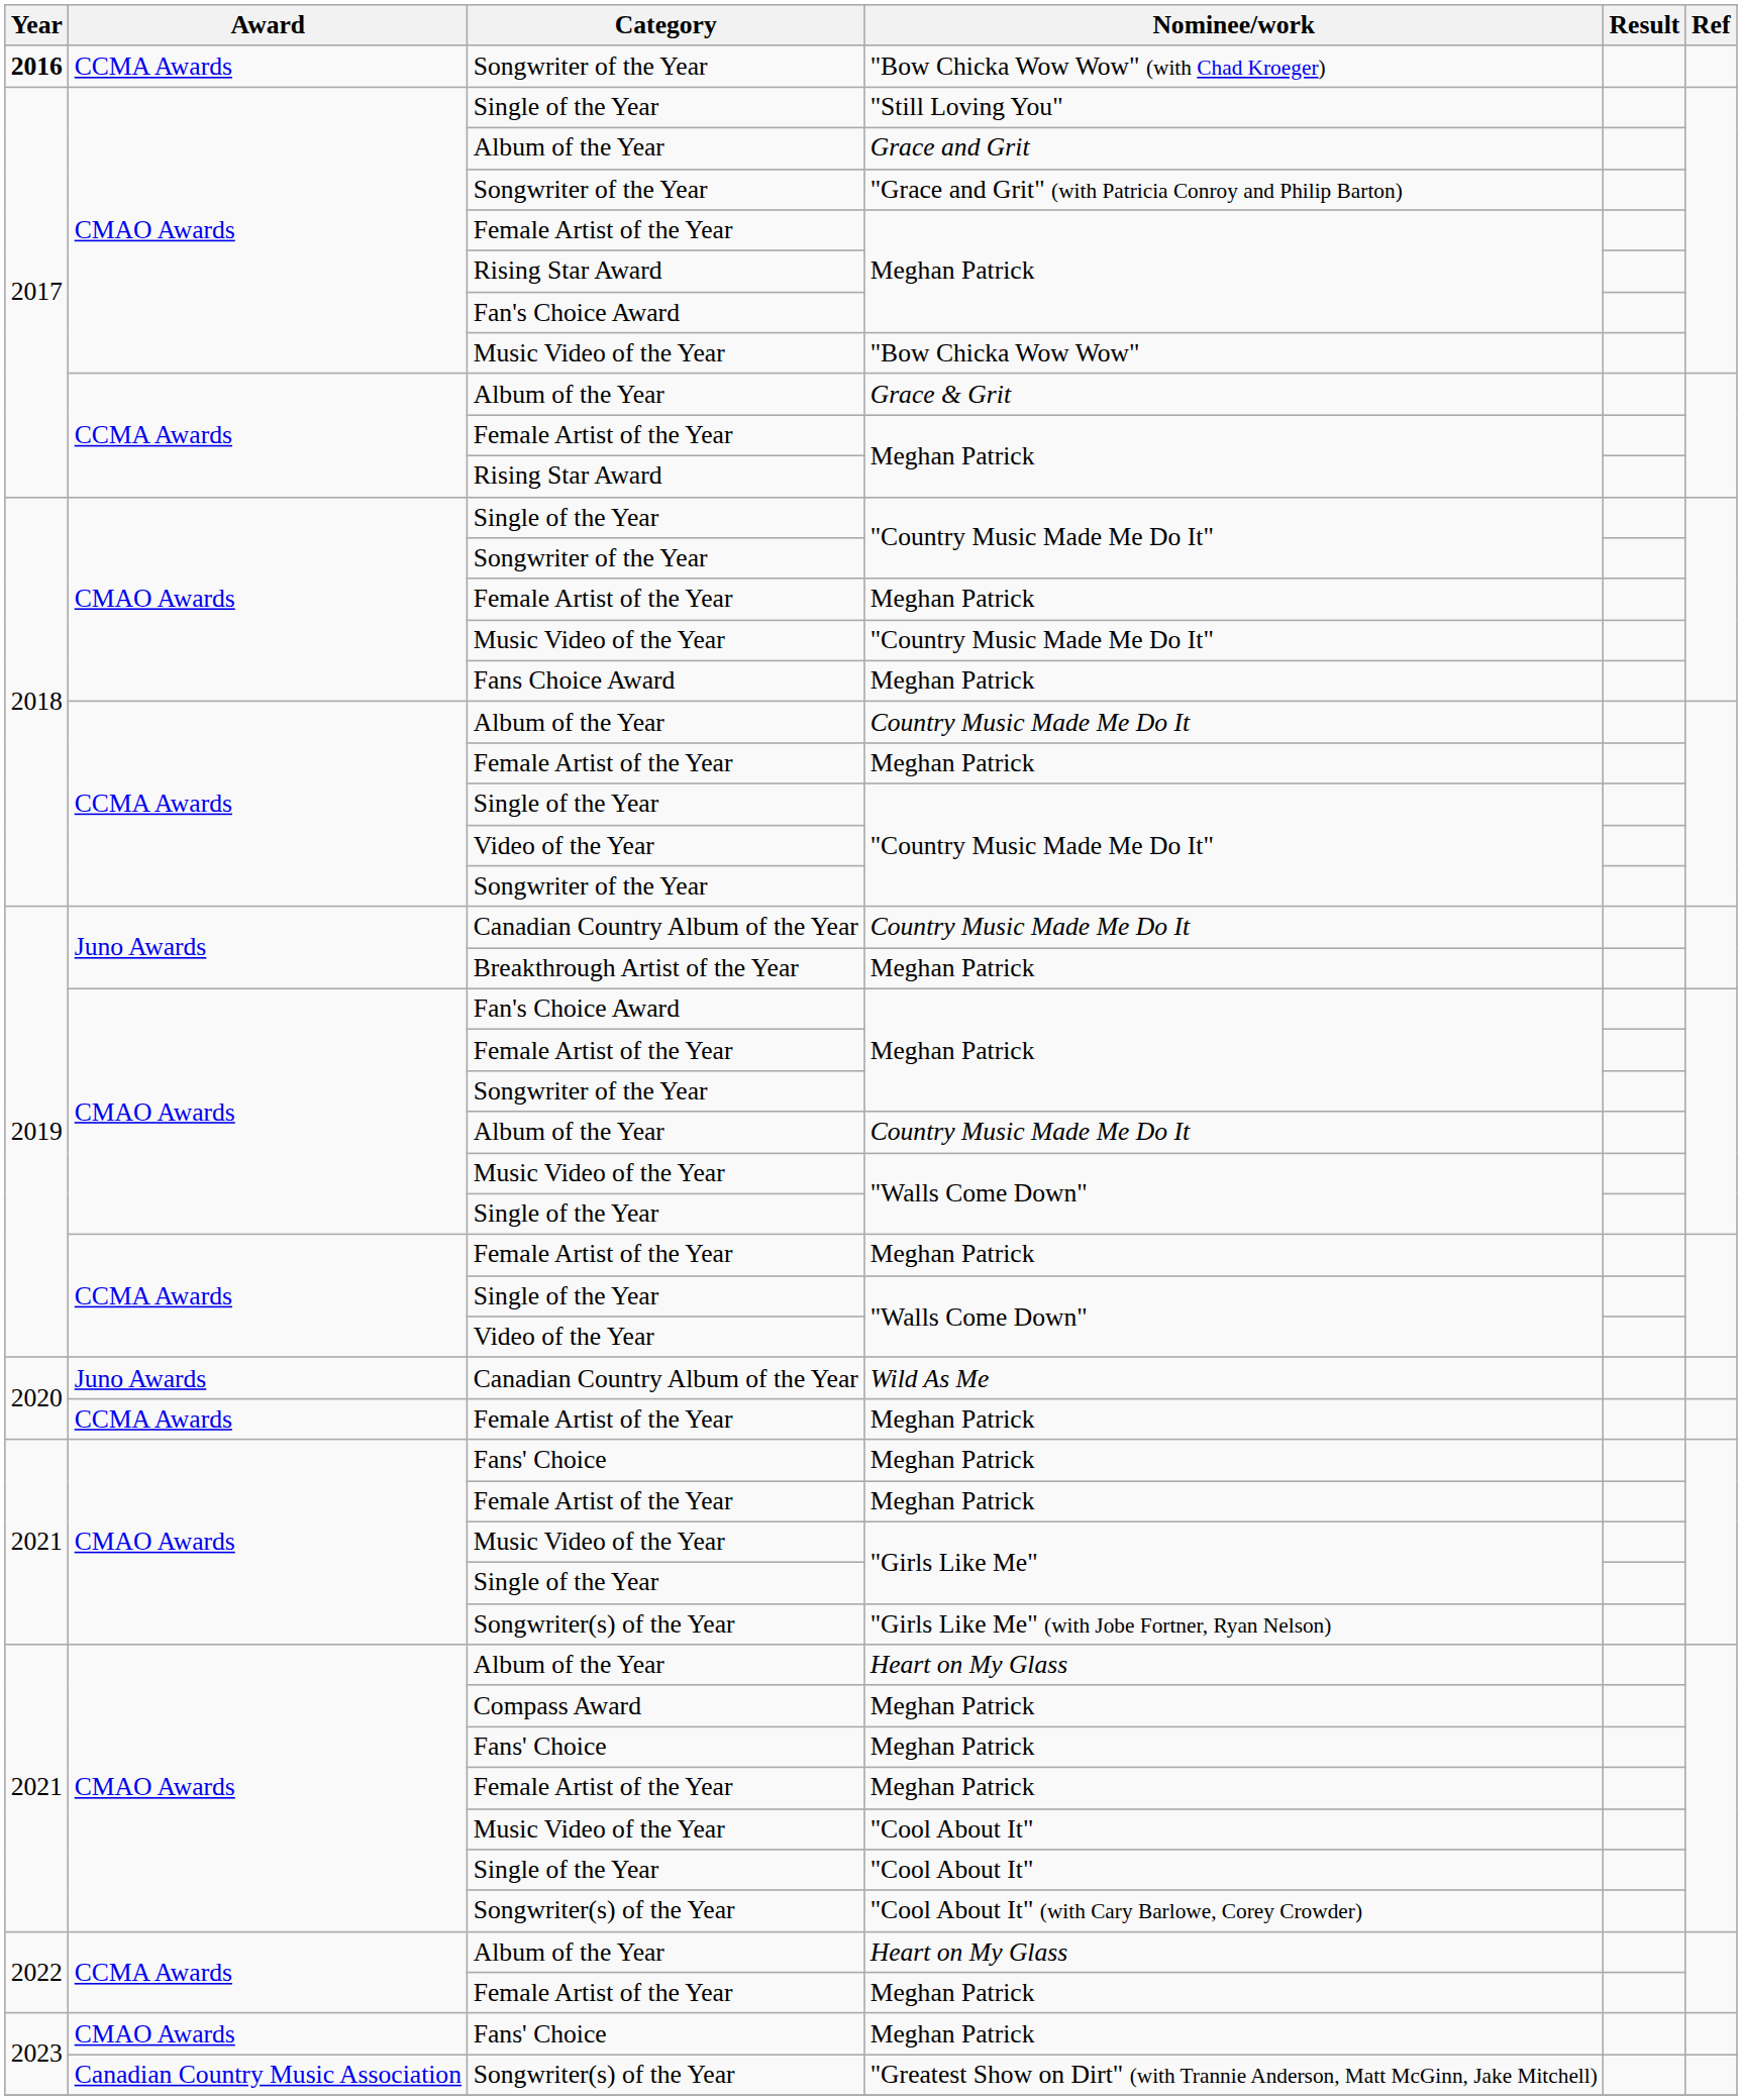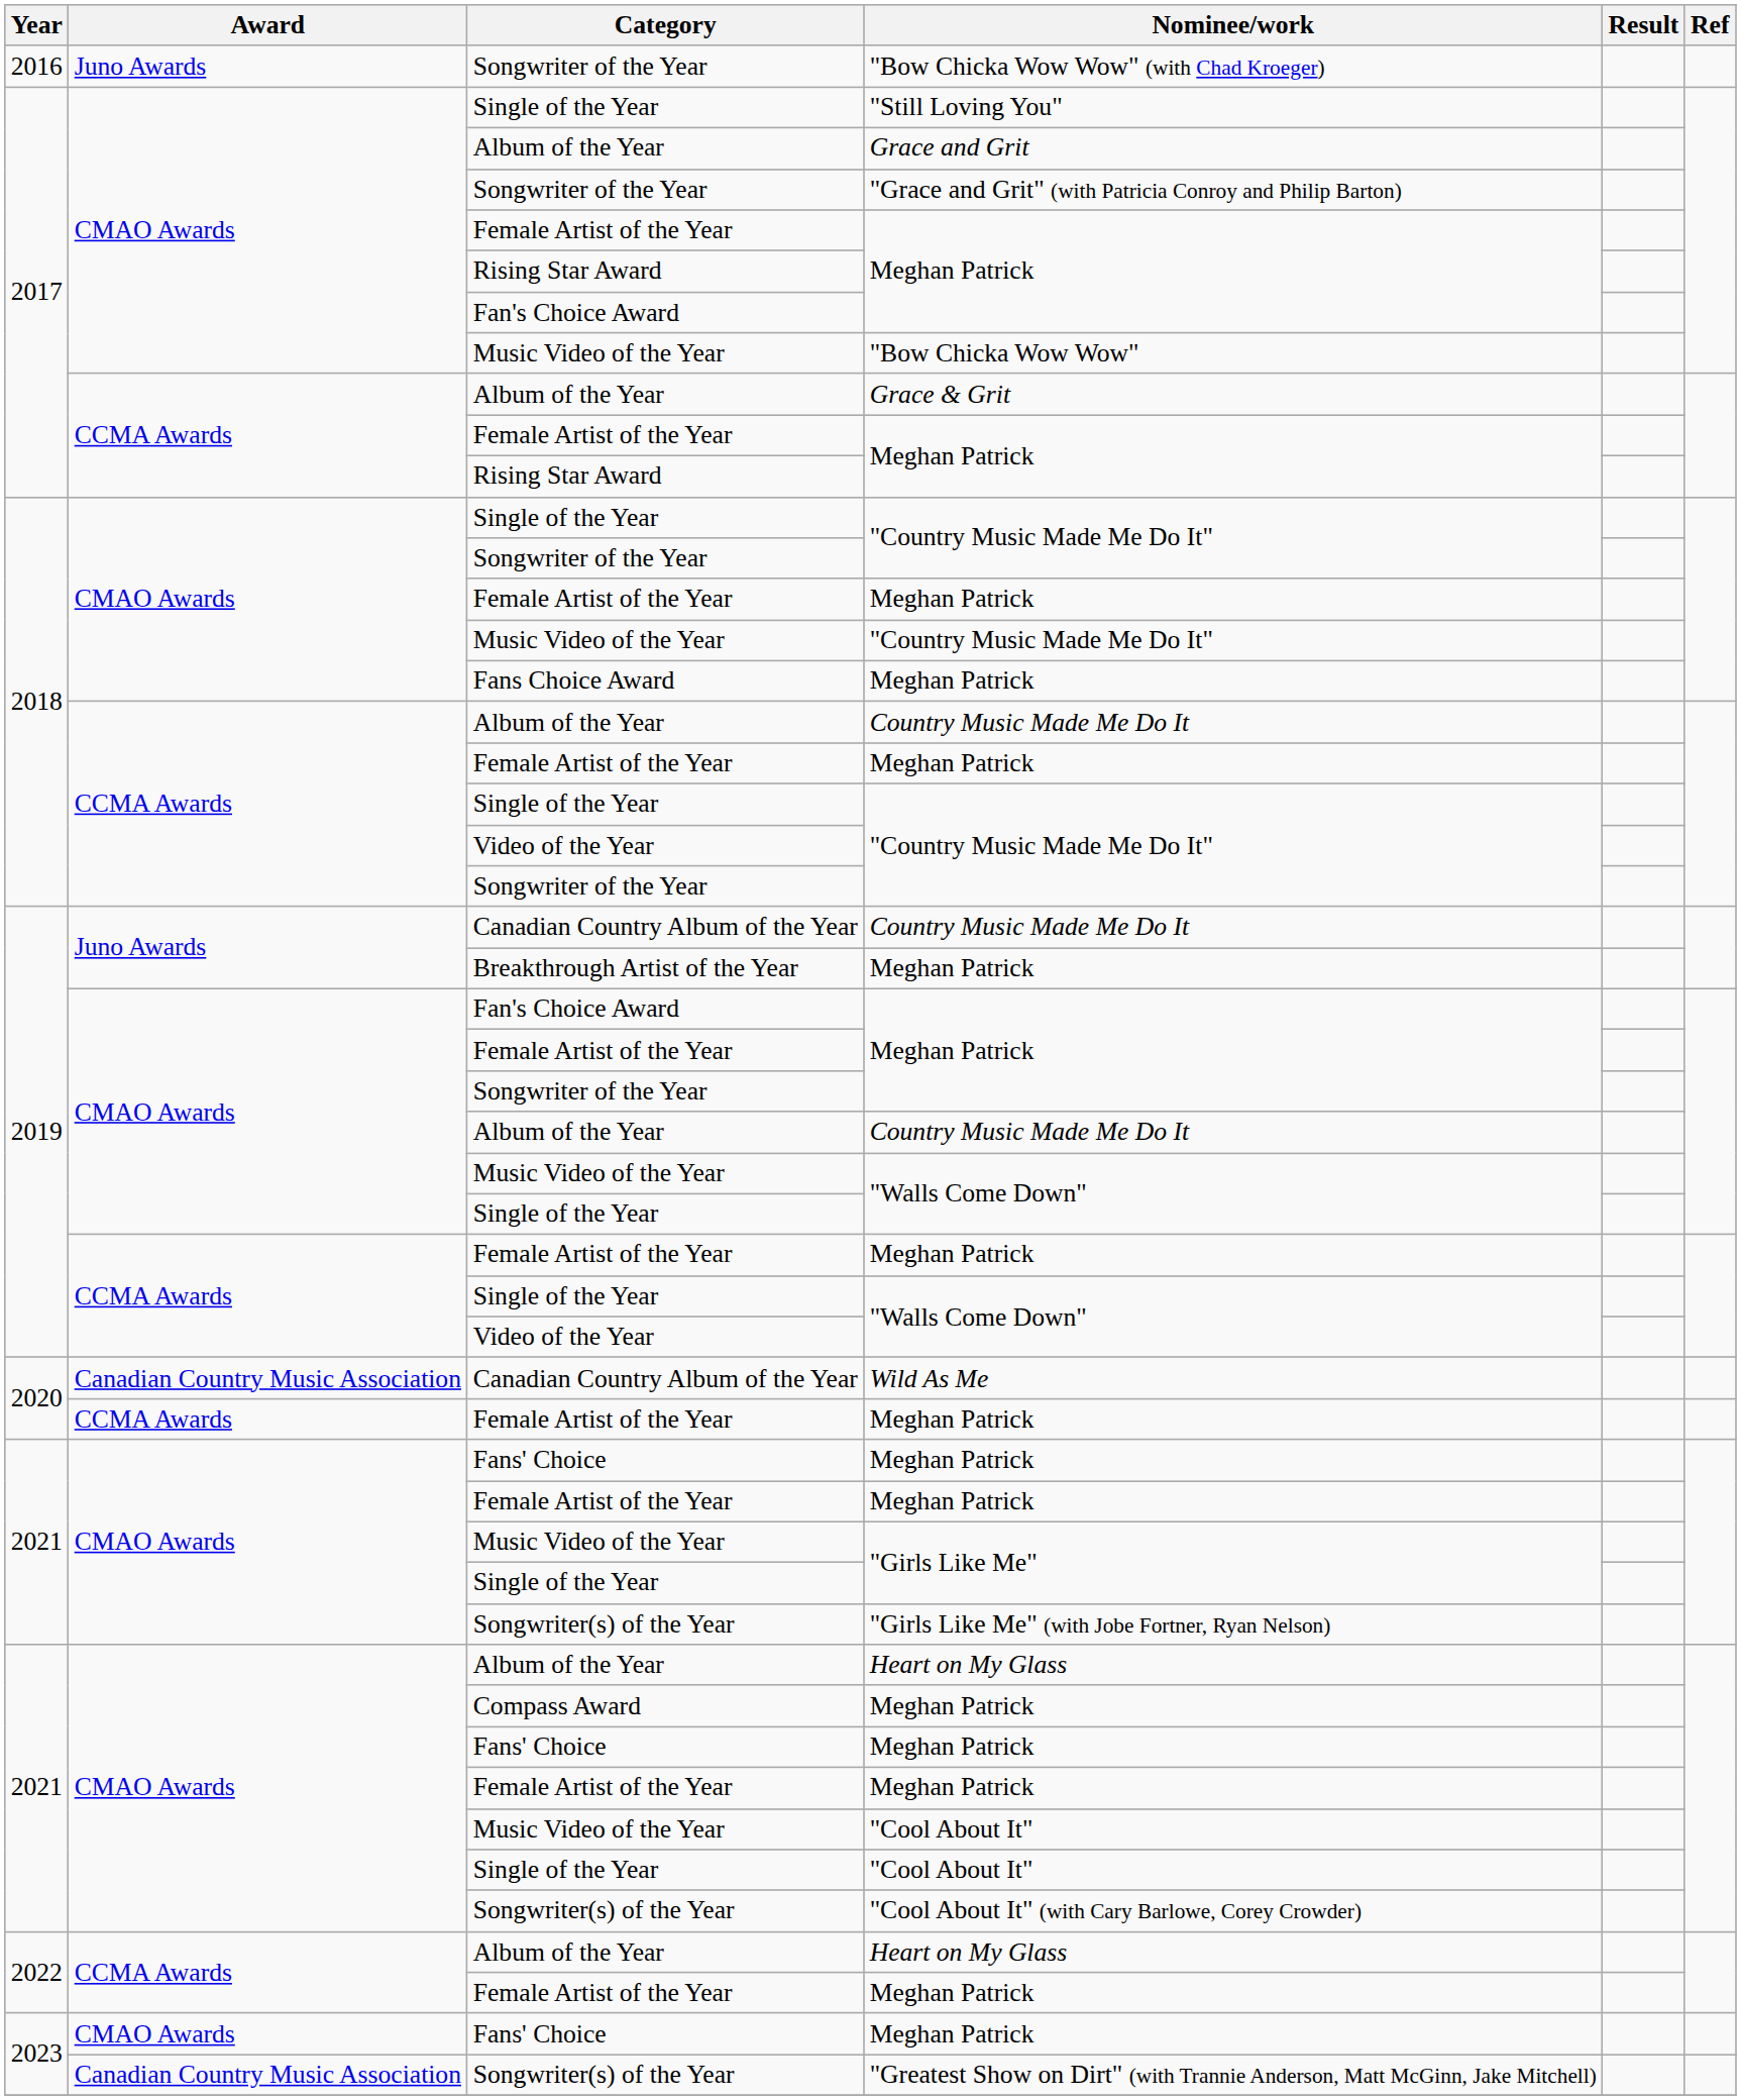 <table class="wikitable">
 <tr>
 <th>Year</th>
 <th>Award</th>
 <th>Category</th>
 <th>Nominee/work</th>
 <th>Result</th>
 <th>Ref</th>
 </tr>
 <tr>
-<td><strong>2016</strong></td>
-<td><a href='#'>CCMA Awards</a></td>
+<td>2016</td>
+<td><a href='#'>Juno Awards</a></td>
 <td>Songwriter of the Year</td>
 <td>"Bow Chicka Wow Wow" <small>(with <a href='#'>Chad Kroeger</a>)</small></td>
 <td></td>
 <td></td>
 </tr>
 <tr>
 <td rowspan="10">2017</td>
 <td rowspan="7"><a href='#'>CMAO Awards</a></td>
 <td>Single of the Year</td>
 <td>"Still Loving You"</td>
 <td></td>
 <td rowspan="7"><br></td>
 </tr>
 <tr>
 <td>Album of the Year</td>
 <td><em>Grace and Grit</em></td>
 <td></td>
 </tr>
 <tr>
 <td>Songwriter of the Year</td>
 <td>"Grace and Grit" <small>(with Patricia Conroy and Philip Barton)</small></td>
 <td></td>
 </tr>
 <tr>
 <td>Female Artist of the Year</td>
 <td rowspan="3">Meghan Patrick</td>
 <td></td>
 </tr>
 <tr>
 <td>Rising Star Award</td>
 <td></td>
 </tr>
 <tr>
 <td>Fan's Choice Award</td>
 <td></td>
 </tr>
 <tr>
 <td>Music Video of the Year</td>
 <td>"Bow Chicka Wow Wow"</td>
 <td></td>
 </tr>
 <tr>
 <td rowspan="3"><a href='#'>CCMA Awards</a></td>
 <td>Album of the Year</td>
 <td><em>Grace & Grit</em></td>
 <td></td>
 <td rowspan="3"></td>
 </tr>
 <tr>
 <td>Female Artist of the Year</td>
 <td rowspan="2">Meghan Patrick</td>
 <td></td>
 </tr>
 <tr>
 <td>Rising Star Award</td>
 <td></td>
 </tr>
 <tr>
 <td rowspan="10">2018</td>
 <td rowspan="5"><a href='#'>CMAO Awards</a></td>
 <td>Single of the Year</td>
 <td rowspan="2">"Country Music Made Me Do It"</td>
 <td></td>
 <td rowspan="5"></td>
 </tr>
 <tr>
 <td>Songwriter of the Year</td>
 <td></td>
 </tr>
 <tr>
 <td>Female Artist of the Year</td>
 <td>Meghan Patrick</td>
 <td></td>
 </tr>
 <tr>
 <td>Music Video of the Year</td>
 <td>"Country Music Made Me Do It"</td>
 <td></td>
 </tr>
 <tr>
 <td>Fans Choice Award</td>
 <td>Meghan Patrick</td>
 <td></td>
 </tr>
 <tr>
 <td rowspan="5"><a href='#'>CCMA Awards</a></td>
 <td>Album of the Year</td>
 <td><em>Country Music Made Me Do It</em></td>
 <td></td>
 <td rowspan="5"><br></td>
 </tr>
 <tr>
 <td>Female Artist of the Year</td>
 <td>Meghan Patrick</td>
 <td></td>
 </tr>
 <tr>
 <td>Single of the Year</td>
 <td rowspan="3">"Country Music Made Me Do It"</td>
 <td></td>
 </tr>
 <tr>
 <td>Video of the Year</td>
 <td></td>
 </tr>
 <tr>
 <td>Songwriter of the Year</td>
 <td></td>
 </tr>
 <tr>
 <td rowspan="11">2019</td>
 <td rowspan="2"><a href='#'>Juno Awards</a></td>
 <td>Canadian Country Album of the Year</td>
 <td><em>Country Music Made Me Do It</em></td>
 <td></td>
 <td rowspan="2"></td>
 </tr>
 <tr>
 <td>Breakthrough Artist of the Year</td>
 <td>Meghan Patrick</td>
 <td></td>
 </tr>
 <tr>
 <td rowspan="6"><a href='#'>CMAO Awards</a></td>
 <td>Fan's Choice Award</td>
 <td rowspan="3">Meghan Patrick</td>
 <td></td>
 <td rowspan="6"></td>
 </tr>
 <tr>
 <td>Female Artist of the Year</td>
 <td></td>
 </tr>
 <tr>
 <td>Songwriter of the Year</td>
 <td></td>
 </tr>
 <tr>
 <td>Album of the Year</td>
 <td><em>Country Music Made Me Do It</em></td>
 <td></td>
 </tr>
 <tr>
 <td>Music Video of the Year</td>
 <td rowspan="2">"Walls Come Down"</td>
 <td></td>
 </tr>
 <tr>
 <td>Single of the Year</td>
 <td></td>
 </tr>
 <tr>
 <td rowspan="3"><a href='#'>CCMA Awards</a></td>
 <td>Female Artist of the Year</td>
 <td>Meghan Patrick</td>
 <td></td>
 <td rowspan="3"></td>
 </tr>
 <tr>
 <td>Single of the Year</td>
 <td rowspan="2">"Walls Come Down"</td>
 <td></td>
 </tr>
 <tr>
 <td>Video of the Year</td>
 <td></td>
 </tr>
 <tr>
 <td rowspan=2>2020</td>
-<td><a href='#'>Juno Awards</a></td>
+<td><a href='#'>Canadian Country Music Association</a></td>
 <td>Canadian Country Album of the Year</td>
 <td><em>Wild As Me</em></td>
 <td></td>
 <td></td>
 </tr>
 <tr>
 <td><a href='#'>CCMA Awards</a></td>
 <td>Female Artist of the Year</td>
 <td>Meghan Patrick</td>
 <td></td>
 <td></td>
 </tr>
 <tr>
 <td rowspan="5">2021</td>
 <td rowspan="5"><a href='#'>CMAO Awards</a></td>
 <td>Fans' Choice</td>
 <td>Meghan Patrick</td>
 <td></td>
 <td rowspan="5"></td>
 </tr>
 <tr>
 <td>Female Artist of the Year</td>
 <td>Meghan Patrick</td>
 <td></td>
 </tr>
 <tr>
 <td>Music Video of the Year</td>
 <td rowspan="2">"Girls Like Me"</td>
 <td></td>
 </tr>
 <tr>
 <td>Single of the Year</td>
 <td></td>
 </tr>
 <tr>
 <td>Songwriter(s) of the Year</td>
 <td>"Girls Like Me" <small>(with Jobe Fortner, Ryan Nelson)</small></td>
 <td></td>
 </tr>
 <tr>
 <td rowspan="7">2021</td>
 <td rowspan="7"><a href='#'>CMAO Awards</a></td>
 <td>Album of the Year</td>
 <td><em>Heart on My Glass</em></td>
 <td></td>
 <td rowspan="7"><br></td>
 </tr>
 <tr>
 <td>Compass Award</td>
 <td>Meghan Patrick</td>
 <td></td>
 </tr>
 <tr>
 <td>Fans' Choice</td>
 <td>Meghan Patrick</td>
 <td></td>
 </tr>
 <tr>
 <td>Female Artist of the Year</td>
 <td>Meghan Patrick</td>
 <td></td>
 </tr>
 <tr>
 <td>Music Video of the Year</td>
 <td>"Cool About It"</td>
 <td></td>
 </tr>
 <tr>
 <td>Single of the Year</td>
 <td>"Cool About It"</td>
 <td></td>
 </tr>
 <tr>
 <td>Songwriter(s) of the Year</td>
 <td>"Cool About It" <small>(with Cary Barlowe, Corey Crowder)</small></td>
 <td></td>
 </tr>
 <tr>
 <td rowspan="2">2022</td>
 <td rowspan="2"><a href='#'>CCMA Awards</a></td>
 <td>Album of the Year</td>
 <td><em>Heart on My Glass</em></td>
 <td></td>
 <td rowspan="2"><br></td>
 </tr>
 <tr>
 <td>Female Artist of the Year</td>
 <td>Meghan Patrick</td>
 <td></td>
 </tr>
 <tr>
 <td rowspan="2">2023</td>
 <td><a href='#'>CMAO Awards</a></td>
 <td>Fans' Choice</td>
 <td>Meghan Patrick</td>
 <td></td>
 <td><br></td>
 </tr>
 <tr>
 <td><a href='#'>Canadian Country Music Association</a></td>
 <td>Songwriter(s) of the Year</td>
 <td>"Greatest Show on Dirt" <small>(with Trannie Anderson, Matt McGinn, Jake Mitchell)</small></td>
 <td></td>
 <td></td>
 </tr>
 <tr>
 </tr>
 </table>
